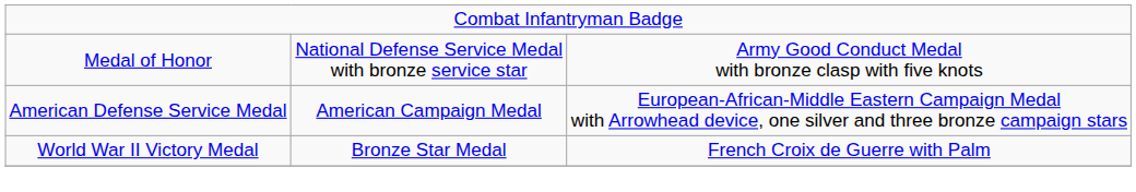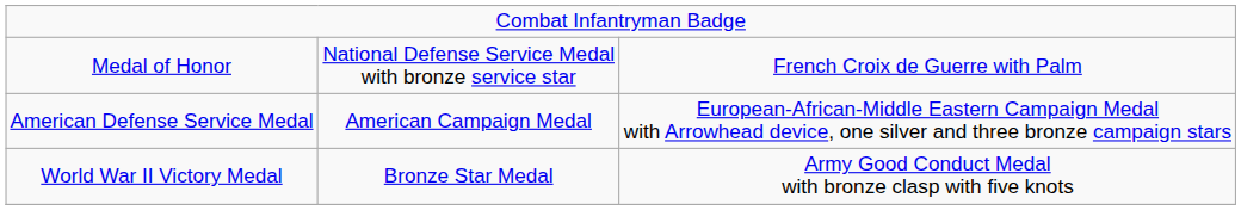 <table class="wikitable" style="margin:1em auto; text-align:center;">
 <tr>
 <td colspan="6"><a href='#'>Combat Infantryman Badge</a></td>
 </tr>
 <tr>
 <td><a href='#'>Medal of Honor</a></td>
 <td><a href='#'>National Defense Service Medal</a><br>with bronze <a href='#'>service star</a></td>
-<td><a href='#'>Army Good Conduct Medal</a><br>with bronze clasp with five knots</td>
+<td><a href='#'>French Croix de Guerre with Palm</a></td>
 </tr>
 <tr>
 <td><a href='#'>American Defense Service Medal</a></td>
 <td><a href='#'>American Campaign Medal</a></td>
 <td><a href='#'>European-African-Middle Eastern Campaign Medal</a><br>with <a href='#'>Arrowhead device</a>, one silver and three bronze <a href='#'>campaign stars</a></td>
 </tr>
 <tr>
 <td><a href='#'>World War II Victory Medal</a></td>
 <td><a href='#'>Bronze Star Medal</a></td>
-<td><a href='#'>French Croix de Guerre with Palm</a></td>
+<td><a href='#'>Army Good Conduct Medal</a><br>with bronze clasp with five knots</td>
 </tr>
 <tr>
 </tr>
 </table>
